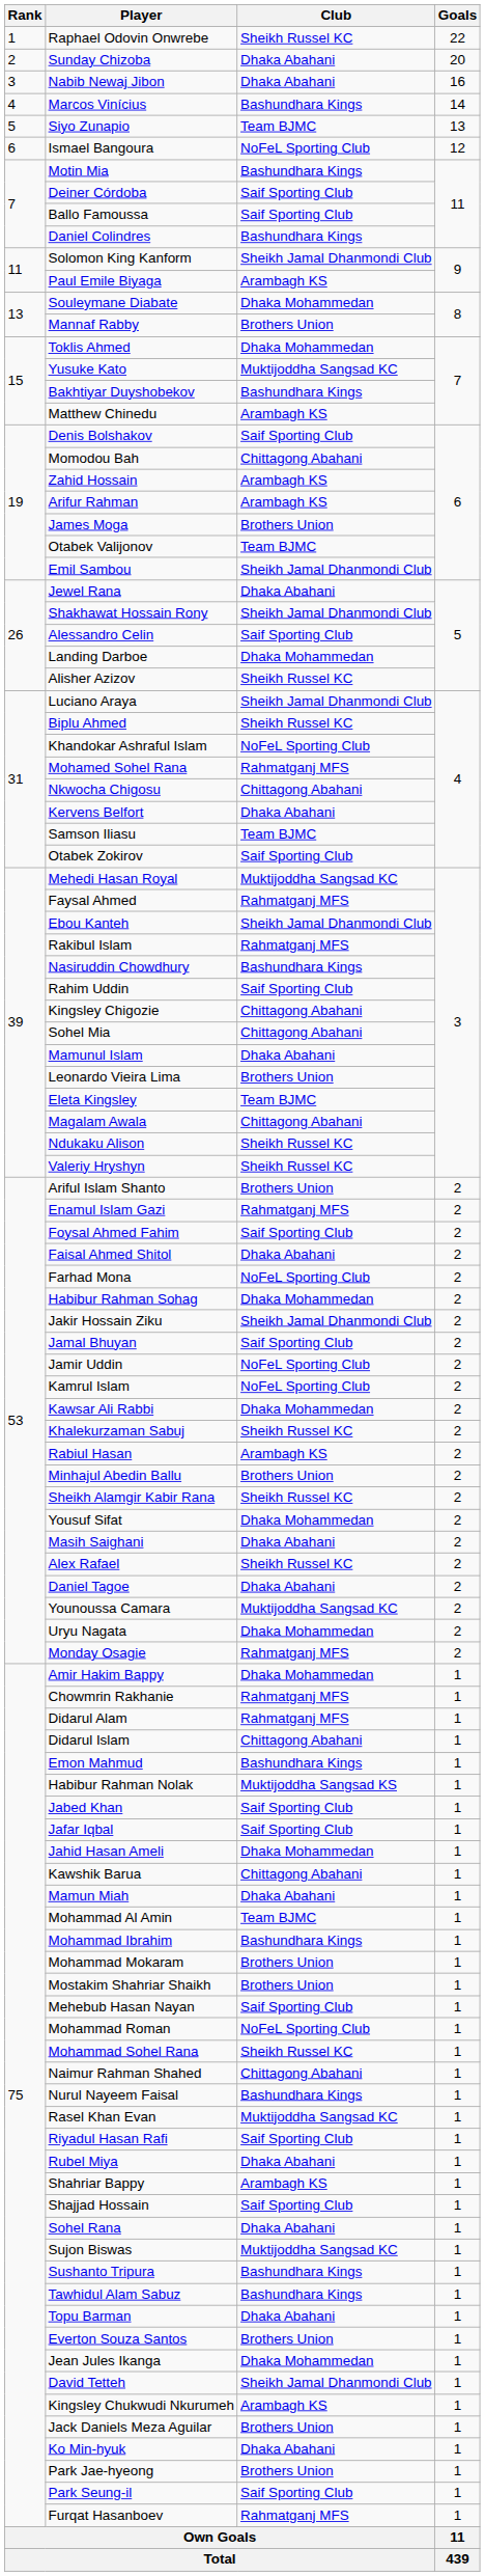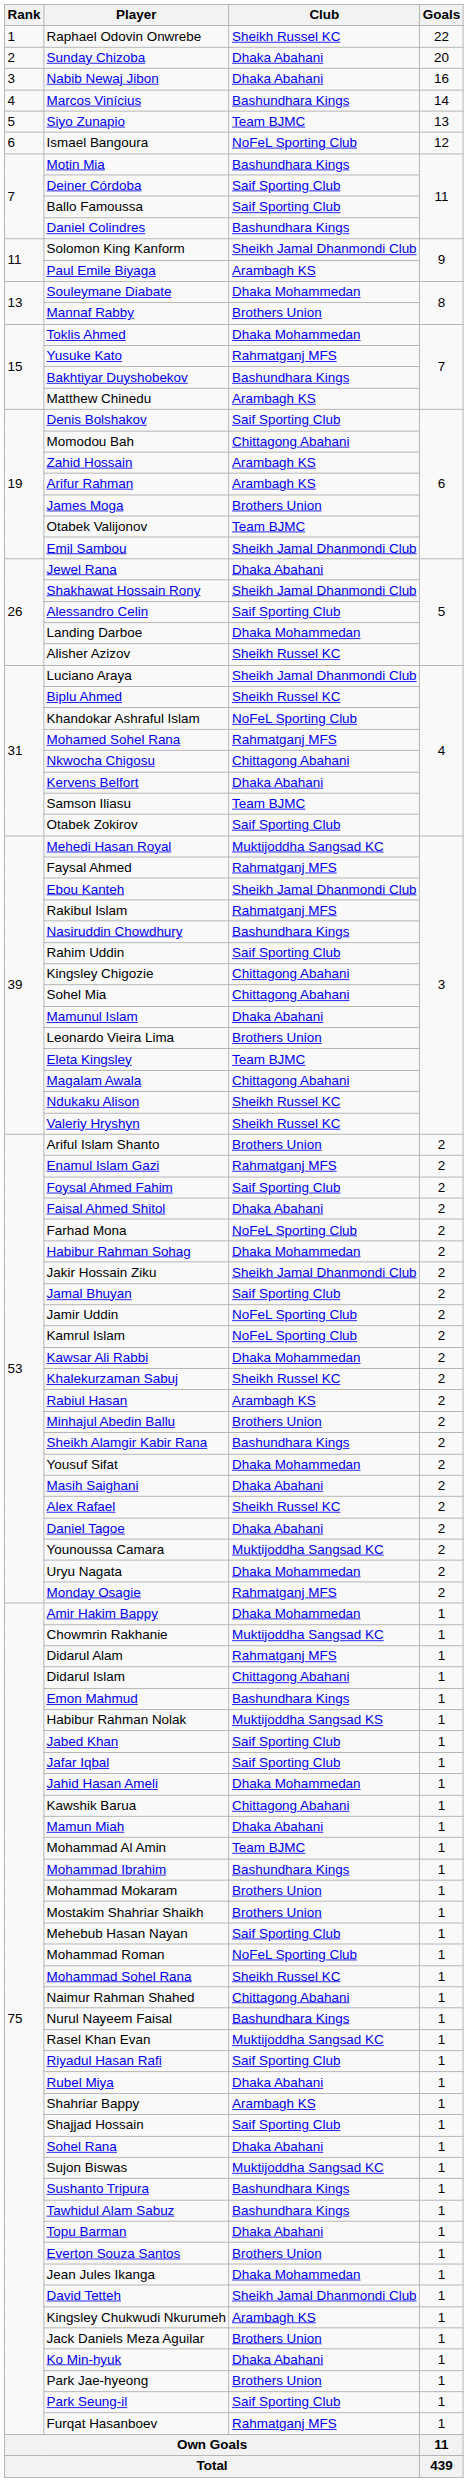 <table class="wikitable">
 <tr>
 <th>Rank</th>
 <th>Player</th>
 <th>Club</th>
 <th>Goals</th>
 </tr>
 <tr>
 <td>1</td>
 <td> Raphael Odovin Onwrebe</td>
 <td><a href='#'>Sheikh Russel KC</a></td>
 <td align="center">22</td>
 </tr>
 <tr>
 <td>2</td>
 <td> <a href='#'>Sunday Chizoba</a></td>
 <td><a href='#'>Dhaka Abahani</a></td>
 <td align="center">20</td>
 </tr>
 <tr>
 <td>3</td>
 <td> <a href='#'>Nabib Newaj Jibon</a></td>
 <td><a href='#'>Dhaka Abahani</a></td>
 <td align="center">16</td>
 </tr>
 <tr>
 <td>4</td>
 <td> <a href='#'>Marcos Vinícius</a></td>
 <td><a href='#'>Bashundhara Kings</a></td>
 <td align="center">14</td>
 </tr>
 <tr>
 <td>5</td>
 <td> <a href='#'>Siyo Zunapio</a></td>
 <td><a href='#'>Team BJMC</a></td>
 <td align="center">13</td>
 </tr>
 <tr>
 <td>6</td>
 <td> Ismael Bangoura</td>
 <td><a href='#'>NoFeL Sporting Club</a></td>
 <td align="center">12</td>
 </tr>
 <tr>
 <td rowspan="4">7</td>
 <td> <a href='#'>Motin Mia</a></td>
 <td><a href='#'>Bashundhara Kings</a></td>
 <td rowspan="4" align="center">11</td>
 </tr>
 <tr>
 <td> <a href='#'>Deiner Córdoba</a></td>
 <td><a href='#'>Saif Sporting Club</a></td>
 </tr>
 <tr>
 <td> Ballo Famoussa</td>
 <td><a href='#'>Saif Sporting Club</a></td>
 </tr>
 <tr>
 <td> <a href='#'>Daniel Colindres</a></td>
 <td><a href='#'>Bashundhara Kings</a></td>
 </tr>
 <tr>
 <td rowspan="2">11</td>
 <td> Solomon King Kanform</td>
 <td><a href='#'>Sheikh Jamal Dhanmondi Club</a></td>
 <td rowspan="2" align="center">9</td>
 </tr>
 <tr>
 <td> <a href='#'>Paul Emile Biyaga</a></td>
 <td><a href='#'>Arambagh KS</a></td>
 </tr>
 <tr>
 <td rowspan="2">13</td>
 <td> <a href='#'>Souleymane Diabate</a></td>
 <td><a href='#'>Dhaka Mohammedan</a></td>
 <td rowspan="2" align="center">8</td>
 </tr>
 <tr>
 <td> <a href='#'>Mannaf Rabby</a></td>
 <td><a href='#'>Brothers Union</a></td>
 </tr>
 <tr>
 <td rowspan="4">15</td>
 <td> <a href='#'>Toklis Ahmed</a></td>
 <td><a href='#'>Dhaka Mohammedan</a></td>
 <td rowspan="4" align="center">7</td>
 </tr>
 <tr>
 <td> <a href='#'>Yusuke Kato</a></td>
-<td><a href='#'>Muktijoddha Sangsad KC</a></td>
+<td><a href='#'>Rahmatganj MFS</a></td>
 </tr>
 <tr>
 <td> <a href='#'>Bakhtiyar Duyshobekov</a></td>
 <td><a href='#'>Bashundhara Kings</a></td>
 </tr>
 <tr>
 <td>  Matthew Chinedu</td>
 <td><a href='#'>Arambagh KS</a></td>
 </tr>
 <tr>
 <td rowspan="7">19</td>
 <td> <a href='#'>Denis Bolshakov</a></td>
 <td><a href='#'>Saif Sporting Club</a></td>
 <td rowspan="7" align="center">6</td>
 </tr>
 <tr>
 <td> Momodou Bah</td>
 <td><a href='#'>Chittagong Abahani</a></td>
 </tr>
 <tr>
 <td> <a href='#'>Zahid Hossain</a></td>
 <td><a href='#'>Arambagh KS</a></td>
 </tr>
 <tr>
 <td> <a href='#'>Arifur Rahman</a></td>
 <td><a href='#'>Arambagh KS</a></td>
 </tr>
 <tr>
 <td> <a href='#'>James Moga</a></td>
 <td><a href='#'>Brothers Union</a></td>
 </tr>
 <tr>
 <td> Otabek Valijonov</td>
 <td><a href='#'>Team BJMC</a></td>
 </tr>
 <tr>
 <td> <a href='#'>Emil Sambou</a></td>
 <td><a href='#'>Sheikh Jamal Dhanmondi Club</a></td>
 </tr>
 <tr>
 <td rowspan="5">26</td>
 <td> <a href='#'>Jewel Rana</a></td>
 <td><a href='#'>Dhaka Abahani</a></td>
 <td rowspan="5" align="center">5</td>
 </tr>
 <tr>
 <td> <a href='#'>Shakhawat Hossain Rony</a></td>
 <td><a href='#'>Sheikh Jamal Dhanmondi Club</a></td>
 </tr>
 <tr>
 <td> <a href='#'>Alessandro Celin</a></td>
 <td><a href='#'>Saif Sporting Club</a></td>
 </tr>
 <tr>
 <td> Landing Darboe</td>
 <td><a href='#'>Dhaka Mohammedan</a></td>
 </tr>
 <tr>
 <td> Alisher Azizov</td>
 <td><a href='#'>Sheikh Russel KC</a></td>
 </tr>
 <tr>
 <td rowspan="8">31</td>
 <td> Luciano Araya</td>
 <td><a href='#'>Sheikh Jamal Dhanmondi Club</a></td>
 <td rowspan="8" align="center">4</td>
 </tr>
 <tr>
 <td> <a href='#'>Biplu Ahmed</a></td>
 <td><a href='#'>Sheikh Russel KC</a></td>
 </tr>
 <tr>
 <td> Khandokar Ashraful Islam</td>
 <td><a href='#'>NoFeL Sporting Club</a></td>
 </tr>
 <tr>
 <td> <a href='#'>Mohamed Sohel Rana</a></td>
 <td><a href='#'>Rahmatganj MFS</a></td>
 </tr>
 <tr>
 <td> <a href='#'>Nkwocha Chigosu</a></td>
 <td><a href='#'>Chittagong Abahani</a></td>
 </tr>
 <tr>
 <td> <a href='#'>Kervens Belfort</a></td>
 <td><a href='#'>Dhaka Abahani</a></td>
 </tr>
 <tr>
 <td> Samson Iliasu</td>
 <td><a href='#'>Team BJMC</a></td>
 </tr>
 <tr>
 <td> Otabek Zokirov</td>
 <td><a href='#'>Saif Sporting Club</a></td>
 </tr>
 <tr>
 <td rowspan="14">39</td>
 <td> <a href='#'>Mehedi Hasan Royal</a></td>
 <td><a href='#'>Muktijoddha Sangsad KC</a></td>
 <td rowspan="14" align="center">3</td>
 </tr>
 <tr>
 <td> Faysal Ahmed</td>
 <td><a href='#'>Rahmatganj MFS</a></td>
 </tr>
 <tr>
 <td> <a href='#'>Ebou Kanteh</a></td>
 <td><a href='#'>Sheikh Jamal Dhanmondi Club</a></td>
 </tr>
 <tr>
 <td> Rakibul Islam</td>
 <td><a href='#'>Rahmatganj MFS</a></td>
 </tr>
 <tr>
 <td> <a href='#'>Nasiruddin Chowdhury</a></td>
 <td><a href='#'>Bashundhara Kings</a></td>
 </tr>
 <tr>
 <td> Rahim Uddin</td>
 <td><a href='#'>Saif Sporting Club</a></td>
 </tr>
 <tr>
 <td> Kingsley Chigozie</td>
 <td><a href='#'>Chittagong Abahani</a></td>
 </tr>
 <tr>
 <td> Sohel Mia</td>
 <td><a href='#'>Chittagong Abahani</a></td>
 </tr>
 <tr>
 <td> <a href='#'>Mamunul Islam</a></td>
 <td><a href='#'>Dhaka Abahani</a></td>
 </tr>
 <tr>
 <td> Leonardo Vieira Lima</td>
 <td><a href='#'>Brothers Union</a></td>
 </tr>
 <tr>
 <td> <a href='#'>Eleta Kingsley</a></td>
 <td><a href='#'>Team BJMC</a></td>
 </tr>
 <tr>
 <td> <a href='#'>Magalam Awala</a></td>
 <td><a href='#'>Chittagong Abahani</a></td>
 </tr>
 <tr>
 <td> <a href='#'>Ndukaku Alison</a></td>
 <td><a href='#'>Sheikh Russel KC</a></td>
 </tr>
 <tr>
 <td> <a href='#'>Valeriy Hryshyn</a></td>
 <td><a href='#'>Sheikh Russel KC</a></td>
 </tr>
 <tr>
 <td rowspan="22">53</td>
 <td> Ariful Islam Shanto</td>
 <td><a href='#'>Brothers Union</a></td>
 <td align="center">2</td>
 </tr>
 <tr>
 <td> <a href='#'>Enamul Islam Gazi</a></td>
 <td><a href='#'>Rahmatganj MFS</a></td>
 <td align="center">2</td>
 </tr>
 <tr>
 <td>  <a href='#'>Foysal Ahmed Fahim</a></td>
 <td><a href='#'>Saif Sporting Club</a></td>
 <td align="center">2</td>
 </tr>
 <tr>
 <td> <a href='#'>Faisal Ahmed Shitol</a></td>
 <td><a href='#'>Dhaka Abahani</a></td>
 <td align="center">2</td>
 </tr>
 <tr>
 <td>  Farhad Mona</td>
 <td><a href='#'>NoFeL Sporting Club</a></td>
 <td align="center">2</td>
 </tr>
 <tr>
 <td> <a href='#'>Habibur Rahman Sohag</a></td>
 <td><a href='#'>Dhaka Mohammedan</a></td>
 <td align="center">2</td>
 </tr>
 <tr>
 <td> Jakir Hossain Ziku</td>
 <td><a href='#'>Sheikh Jamal Dhanmondi Club</a></td>
 <td align="center">2</td>
 </tr>
 <tr>
 <td> <a href='#'>Jamal Bhuyan</a></td>
 <td><a href='#'>Saif Sporting Club</a></td>
 <td align="center">2</td>
 </tr>
 <tr>
 <td> Jamir Uddin</td>
 <td><a href='#'>NoFeL Sporting Club</a></td>
 <td align="center">2</td>
 </tr>
 <tr>
 <td> Kamrul Islam</td>
 <td><a href='#'>NoFeL Sporting Club</a></td>
 <td align="center">2</td>
 </tr>
 <tr>
 <td> <a href='#'>Kawsar Ali Rabbi</a></td>
 <td><a href='#'>Dhaka Mohammedan</a></td>
 <td align="center">2</td>
 </tr>
 <tr>
 <td> <a href='#'>Khalekurzaman Sabuj</a></td>
 <td><a href='#'>Sheikh Russel KC</a></td>
 <td align="center">2</td>
 </tr>
 <tr>
 <td> <a href='#'>Rabiul Hasan</a></td>
 <td><a href='#'>Arambagh KS</a></td>
 <td align="center">2</td>
 </tr>
 <tr>
 <td> <a href='#'>Minhajul Abedin Ballu</a></td>
 <td><a href='#'>Brothers Union</a></td>
 <td align="center">2</td>
 </tr>
 <tr>
 <td> <a href='#'>Sheikh Alamgir Kabir Rana</a></td>
-<td><a href='#'>Sheikh Russel KC</a></td>
+<td><a href='#'>Bashundhara Kings</a></td>
 <td align="center">2</td>
 </tr>
 <tr>
 <td> Yousuf Sifat</td>
 <td><a href='#'>Dhaka Mohammedan</a></td>
 <td align="center">2</td>
 </tr>
 <tr>
 <td> <a href='#'>Masih Saighani</a></td>
 <td><a href='#'>Dhaka Abahani</a></td>
 <td align="center">2</td>
 </tr>
 <tr>
 <td> <a href='#'>Alex Rafael</a></td>
 <td><a href='#'>Sheikh Russel KC</a></td>
 <td align="center">2</td>
 </tr>
 <tr>
 <td> <a href='#'>Daniel Tagoe</a></td>
 <td><a href='#'>Dhaka Abahani</a></td>
 <td align=center>2</td>
 </tr>
 <tr>
 <td> Younoussa Camara</td>
 <td><a href='#'>Muktijoddha Sangsad KC</a></td>
 <td align=center>2</td>
 </tr>
 <tr>
 <td> Uryu Nagata</td>
 <td><a href='#'>Dhaka Mohammedan</a></td>
 <td align=center>2</td>
 </tr>
 <tr>
 <td> <a href='#'>Monday Osagie</a></td>
 <td><a href='#'>Rahmatganj MFS</a></td>
 <td align=center>2</td>
 </tr>
 <tr>
 <td rowspan="39">75</td>
 <td> <a href='#'>Amir Hakim Bappy</a></td>
 <td><a href='#'>Dhaka Mohammedan</a></td>
 <td align="center">1</td>
 </tr>
 <tr>
 <td> Chowmrin Rakhanie</td>
-<td><a href='#'>Rahmatganj MFS</a></td>
+<td><a href='#'>Muktijoddha Sangsad KC</a></td>
 <td align="center">1</td>
 </tr>
 <tr>
 <td> Didarul Alam</td>
 <td><a href='#'>Rahmatganj MFS</a></td>
 <td align="center">1</td>
 </tr>
 <tr>
 <td> Didarul Islam</td>
 <td><a href='#'>Chittagong Abahani</a></td>
 <td align="center">1</td>
 </tr>
 <tr>
 <td> <a href='#'>Emon Mahmud</a></td>
 <td><a href='#'>Bashundhara Kings</a></td>
 <td align="center">1</td>
 </tr>
 <tr>
 <td> Habibur Rahman Nolak</td>
 <td><a href='#'>Muktijoddha Sangsad KS</a></td>
 <td align="center">1</td>
 </tr>
 <tr>
 <td> <a href='#'>Jabed Khan</a></td>
 <td><a href='#'>Saif Sporting Club</a></td>
 <td align="center">1</td>
 </tr>
 <tr>
 <td> <a href='#'>Jafar Iqbal</a></td>
 <td><a href='#'>Saif Sporting Club</a></td>
 <td align="center">1</td>
 </tr>
 <tr>
 <td> <a href='#'>Jahid Hasan Ameli</a></td>
 <td><a href='#'>Dhaka Mohammedan</a></td>
 <td align="center">1</td>
 </tr>
 <tr>
 <td> Kawshik Barua</td>
 <td><a href='#'>Chittagong Abahani</a></td>
 <td align="center">1</td>
 </tr>
 <tr>
 <td> <a href='#'>Mamun Miah</a></td>
 <td><a href='#'>Dhaka Abahani</a></td>
 <td align="center">1</td>
 </tr>
 <tr>
 <td> Mohammad Al Amin</td>
 <td><a href='#'>Team BJMC</a></td>
 <td align="center">1</td>
 </tr>
 <tr>
 <td> <a href='#'>Mohammad Ibrahim</a></td>
 <td><a href='#'>Bashundhara Kings</a></td>
 <td align="center">1</td>
 </tr>
 <tr>
 <td> Mohammad Mokaram</td>
 <td><a href='#'>Brothers Union</a></td>
 <td align="center">1</td>
 </tr>
 <tr>
 <td> Mostakim Shahriar Shaikh</td>
 <td><a href='#'>Brothers Union</a></td>
 <td align="center">1</td>
 </tr>
 <tr>
 <td> Mehebub Hasan Nayan</td>
 <td><a href='#'>Saif Sporting Club</a></td>
 <td align="center">1</td>
 </tr>
 <tr>
 <td> Mohammad Roman</td>
 <td><a href='#'>NoFeL Sporting Club</a></td>
 <td align="center">1</td>
 </tr>
 <tr>
 <td> <a href='#'>Mohammad Sohel Rana</a></td>
 <td><a href='#'>Sheikh Russel KC</a></td>
 <td align="center">1</td>
 </tr>
 <tr>
 <td> Naimur Rahman Shahed</td>
 <td><a href='#'>Chittagong Abahani</a></td>
 <td align="center">1</td>
 </tr>
 <tr>
 <td> Nurul Nayeem Faisal</td>
 <td><a href='#'>Bashundhara Kings</a></td>
 <td align="center">1</td>
 </tr>
 <tr>
 <td> Rasel Khan Evan</td>
 <td><a href='#'>Muktijoddha Sangsad KC</a></td>
 <td align="center">1</td>
 </tr>
 <tr>
 <td> <a href='#'>Riyadul Hasan Rafi</a></td>
 <td><a href='#'>Saif Sporting Club</a></td>
 <td align="center">1</td>
 </tr>
 <tr>
 <td> <a href='#'>Rubel Miya</a></td>
 <td><a href='#'>Dhaka Abahani</a></td>
 <td align="center">1</td>
 </tr>
 <tr>
 <td> Shahriar Bappy</td>
 <td><a href='#'>Arambagh KS</a></td>
 <td align="center">1</td>
 </tr>
 <tr>
 <td> Shajjad Hossain</td>
 <td><a href='#'>Saif Sporting Club</a></td>
 <td align="center">1</td>
 </tr>
 <tr>
 <td> <a href='#'>Sohel Rana</a></td>
 <td><a href='#'>Dhaka Abahani</a></td>
 <td align="center">1</td>
 </tr>
 <tr>
 <td> Sujon Biswas</td>
 <td><a href='#'>Muktijoddha Sangsad KC</a></td>
 <td align="center">1</td>
 </tr>
 <tr>
 <td> <a href='#'>Sushanto Tripura</a></td>
 <td><a href='#'>Bashundhara Kings</a></td>
 <td align="center">1</td>
 </tr>
 <tr>
 <td> <a href='#'>Tawhidul Alam Sabuz</a></td>
 <td><a href='#'>Bashundhara Kings</a></td>
 <td align="center">1</td>
 </tr>
 <tr>
 <td> <a href='#'>Topu Barman</a></td>
 <td><a href='#'>Dhaka Abahani</a></td>
 <td align="center">1</td>
 </tr>
 <tr>
 <td> <a href='#'>Everton Souza Santos</a></td>
 <td><a href='#'>Brothers Union</a></td>
 <td align=center>1</td>
 </tr>
 <tr>
 <td> Jean Jules Ikanga</td>
 <td><a href='#'>Dhaka Mohammedan</a></td>
 <td align=center>1</td>
 </tr>
 <tr>
 <td> <a href='#'>David Tetteh</a></td>
 <td><a href='#'>Sheikh Jamal Dhanmondi Club</a></td>
 <td align=center>1</td>
 </tr>
 <tr>
 <td> Kingsley Chukwudi Nkurumeh</td>
 <td><a href='#'>Arambagh KS</a></td>
 <td align=center>1</td>
 </tr>
 <tr>
 <td> Jack Daniels Meza Aguilar</td>
 <td><a href='#'>Brothers Union</a></td>
 <td align=center>1</td>
 </tr>
 <tr>
 <td> <a href='#'>Ko Min-hyuk</a></td>
 <td><a href='#'>Dhaka Abahani</a></td>
 <td align=center>1</td>
 </tr>
 <tr>
 <td> Park Jae-hyeong</td>
 <td><a href='#'>Brothers Union</a></td>
 <td align=center>1</td>
 </tr>
 <tr>
 <td> <a href='#'>Park Seung-il</a></td>
 <td><a href='#'>Saif Sporting Club</a></td>
 <td align=center>1</td>
 </tr>
 <tr>
 <td> Furqat Hasanboev</td>
 <td><a href='#'>Rahmatganj MFS</a></td>
 <td align=center>1</td>
 </tr>
 <tr>
 <th colspan="3">Own Goals</th>
 <th>11</th>
 </tr>
 <tr>
 <th colspan="3">Total</th>
 <th>439</th>
 </tr>
 </table>
